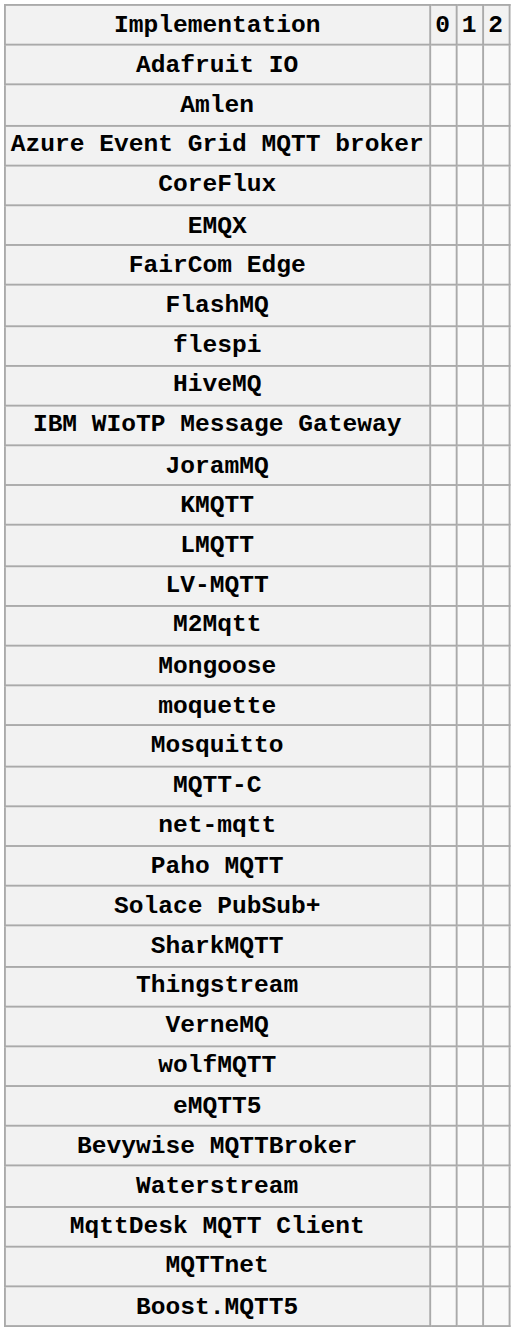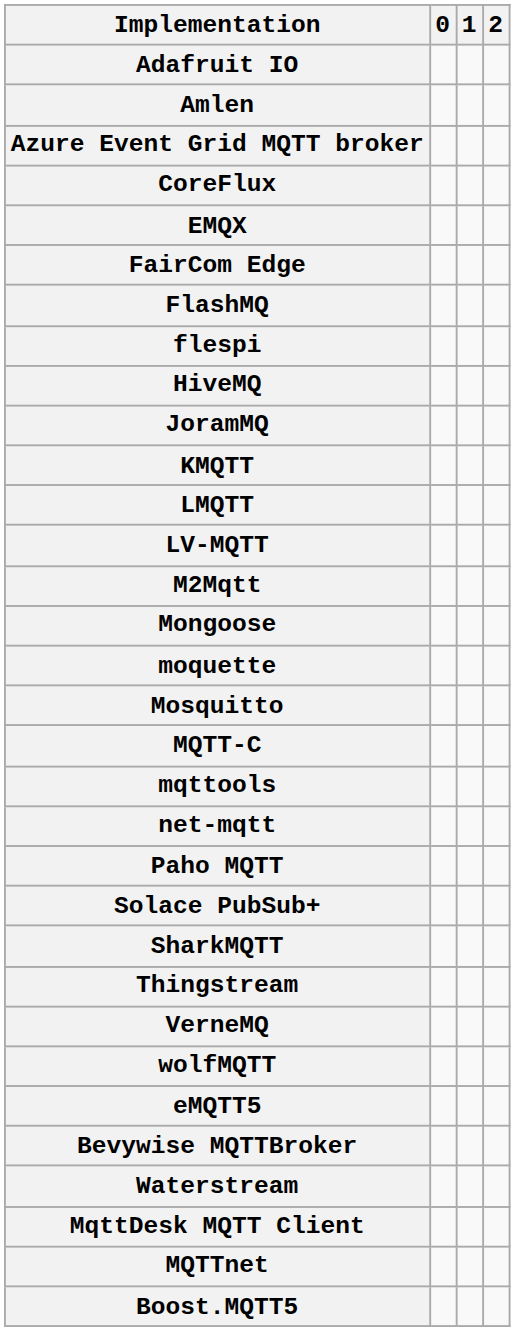 <table class="wikitable sortable">
 <tr>
 <th>Implementation</th>
 <th>0</th>
 <th>1</th>
 <th>2</th>
 </tr>
 <tr>
 <th>Adafruit IO</th>
 <td></td>
 <td></td>
 <td></td>
 </tr>
 <tr>
 <th>Amlen</th>
 <td></td>
 <td></td>
 <td></td>
 </tr>
 <tr>
 <th>Azure Event Grid MQTT broker</th>
 <td></td>
 <td></td>
 <td></td>
 </tr>
 <tr>
 <th>CoreFlux</th>
 <td></td>
 <td></td>
 <td></td>
 </tr>
 <tr>
 <th>EMQX</th>
 <td></td>
 <td></td>
 <td></td>
 </tr>
 <tr>
 <th>FairCom Edge</th>
 <td></td>
 <td></td>
 <td></td>
 </tr>
 <tr>
 <th>FlashMQ</th>
 <td></td>
 <td></td>
 <td></td>
 </tr>
 <tr>
 <th>flespi</th>
 <td></td>
 <td></td>
 <td></td>
 </tr>
 <tr>
 <th>HiveMQ</th>
 <td></td>
 <td></td>
 <td></td>
 </tr>
 <tr>
-<th>IBM WIoTP Message Gateway</th>
-<td></td>
-<td></td>
-<td></td>
-</tr>
-<tr>
 <th>JoramMQ</th>
 <td></td>
 <td></td>
 <td></td>
 </tr>
 <tr>
 <th>KMQTT</th>
 <td></td>
 <td></td>
 <td></td>
 </tr>
 <tr>
 <th>LMQTT</th>
 <td></td>
 <td></td>
 <td></td>
 </tr>
 <tr>
 <th>LV-MQTT</th>
 <td></td>
 <td></td>
 <td></td>
 </tr>
 <tr>
 <th>M2Mqtt</th>
 <td></td>
 <td></td>
 <td></td>
 </tr>
 <tr>
 <th>Mongoose</th>
 <td></td>
 <td></td>
 <td></td>
 </tr>
 <tr>
 <th>moquette</th>
 <td></td>
 <td></td>
 <td></td>
 </tr>
 <tr>
 <th>Mosquitto</th>
 <td></td>
 <td></td>
 <td></td>
 </tr>
 <tr>
 <th>MQTT-C</th>
+<td></td>
+<td></td>
+<td></td>
+</tr>
+<tr>
+<th>mqttools</th>
 <td></td>
 <td></td>
 <td></td>
 </tr>
 <tr>
 <th>net-mqtt</th>
 <td></td>
 <td></td>
 <td></td>
 </tr>
 <tr>
 <th>Paho MQTT</th>
 <td></td>
 <td></td>
 <td></td>
 </tr>
 <tr>
 <th>Solace PubSub+</th>
 <td></td>
 <td></td>
 <td></td>
 </tr>
 <tr>
 <th>SharkMQTT</th>
 <td></td>
 <td></td>
 <td></td>
 </tr>
 <tr>
 <th>Thingstream</th>
 <td></td>
 <td></td>
 <td></td>
 </tr>
 <tr>
 <th>VerneMQ</th>
 <td></td>
 <td></td>
 <td></td>
 </tr>
 <tr>
 <th>wolfMQTT</th>
 <td></td>
 <td></td>
 <td></td>
 </tr>
 <tr>
 <th>eMQTT5</th>
 <td></td>
 <td></td>
 <td></td>
 </tr>
 <tr>
 <th>Bevywise MQTTBroker</th>
 <td></td>
 <td></td>
 <td></td>
 </tr>
 <tr>
 <th>Waterstream</th>
 <td></td>
 <td></td>
 <td></td>
 </tr>
 <tr>
 <th>MqttDesk MQTT Client</th>
 <td></td>
 <td></td>
 <td></td>
 </tr>
 <tr>
 <th>MQTTnet</th>
 <td></td>
 <td></td>
 <td></td>
 </tr>
 <tr>
 <th>Boost.MQTT5</th>
 <td></td>
 <td></td>
 <td></td>
 </tr>
 </table>
